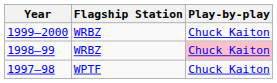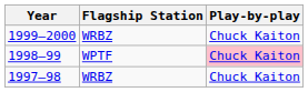 <table class="wikitable">
 <tr>
 <th>Year</th>
 <th>Flagship Station</th>
 <th>Play-by-play</th>
 </tr>
 <tr>
 <td><a href='#'>1999–2000</a></td>
 <td><a href='#'>WRBZ</a></td>
 <td><a href='#'>Chuck Kaiton</a></td>
 </tr>
 <tr>
 <td><a href='#'>1998–99</a></td>
-<td><a href='#'>WRBZ</a></td>
+<td><a href='#'>WPTF</a></td>
 <td style="background: pink;"><a href='#'>Chuck Kaiton</a></td>
 </tr>
 <tr>
 <td><a href='#'>1997–98</a></td>
-<td><a href='#'>WPTF</a></td>
+<td><a href='#'>WRBZ</a></td>
 <td><a href='#'>Chuck Kaiton</a></td>
 </tr>
 </table>
